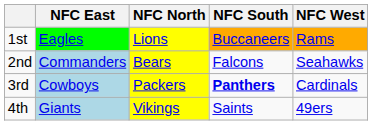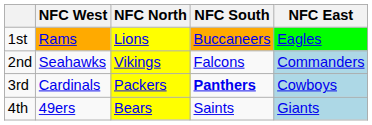 <table class="wikitable">
 <tr>
 <th scope="col"></th>
-<th scope="col">NFC East</th>
+<th scope="col">NFC West</th>
 <th scope="col">NFC North</th>
 <th scope="col">NFC South</th>
-<th scope="col">NFC West</th>
+<th scope="col">NFC East</th>
 </tr>
 <tr>
 <td>1st</td>
-<td style="background-color:#00ff00"><a href='#'>Eagles</a></td>
+<td style="background-color:#ffaa00"><a href='#'>Rams</a></td>
 <td style="background-color:#ffff00"><a href='#'>Lions</a></td>
 <td style="background-color:#ffaa00"><a href='#'>Buccaneers</a></td>
-<td style="background-color:#ffaa00"><a href='#'>Rams</a></td>
+<td style="background-color:#00ff00"><a href='#'>Eagles</a></td>
 </tr>
 <tr>
 <td>2nd</td>
+<td><a href='#'>Seahawks</a></td>
+<td style="background-color:#ffff00"><a href='#'>Vikings</a></td>
+<td><a href='#'>Falcons</a></td>
 <td style="background-color:#add8e6"><a href='#'>Commanders</a></td>
-<td style="background-color:#ffff00"><a href='#'>Bears</a></td>
-<td><a href='#'>Falcons</a></td>
-<td><a href='#'>Seahawks</a></td>
 </tr>
 <tr>
 <td>3rd</td>
-<td style="background-color:#add8e6"><a href='#'>Cowboys</a></td>
+<td><a href='#'>Cardinals</a></td>
 <td style="background-color:#ffff00"><a href='#'>Packers</a></td>
 <td><strong><a href='#'>Panthers</a></strong></td>
-<td><a href='#'>Cardinals</a></td>
+<td style="background-color:#add8e6"><a href='#'>Cowboys</a></td>
 </tr>
 <tr>
 <td>4th</td>
+<td><a href='#'>49ers</a></td>
+<td style="background-color:#ffff00"><a href='#'>Bears</a></td>
+<td><a href='#'>Saints</a></td>
 <td style="background-color:#add8e6"><a href='#'>Giants</a></td>
-<td style="background-color:#ffff00"><a href='#'>Vikings</a></td>
-<td><a href='#'>Saints</a></td>
-<td><a href='#'>49ers</a></td>
 </tr>
 </table>
